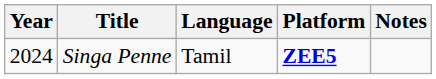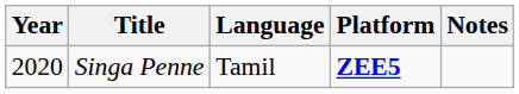 <table class="wikitable">
 <tr>
 <th>Year</th>
 <th>Title</th>
 <th>Language</th>
 <th>Platform</th>
 <th>Notes</th>
 </tr>
 <tr>
-<td>2024</td>
+<td>2020</td>
 <td><em>Singa Penne</em></td>
 <td>Tamil</td>
 <td><strong><a href='#'>ZEE5</a></strong></td>
 <td></td>
 </tr>
 </table>
